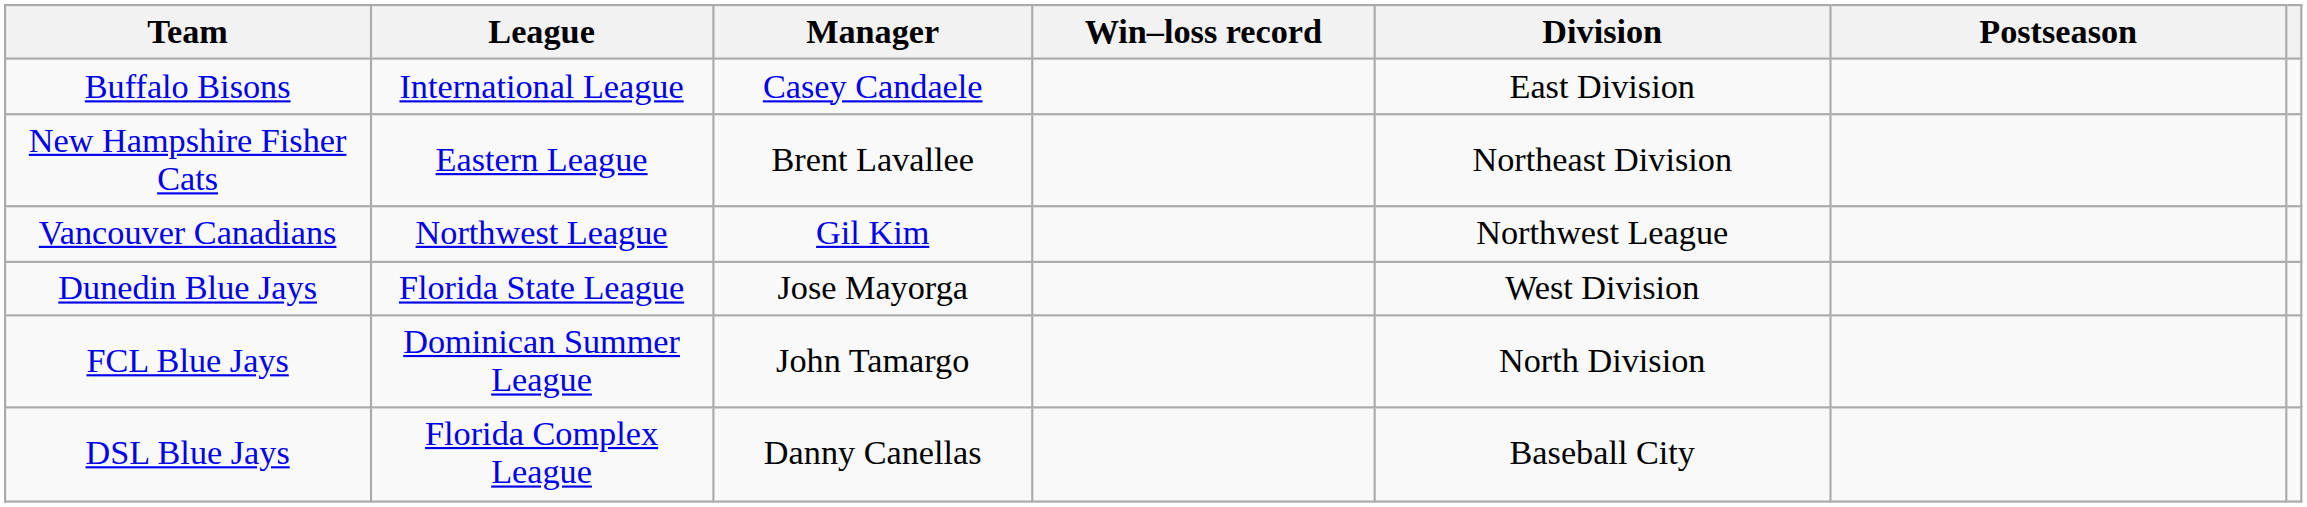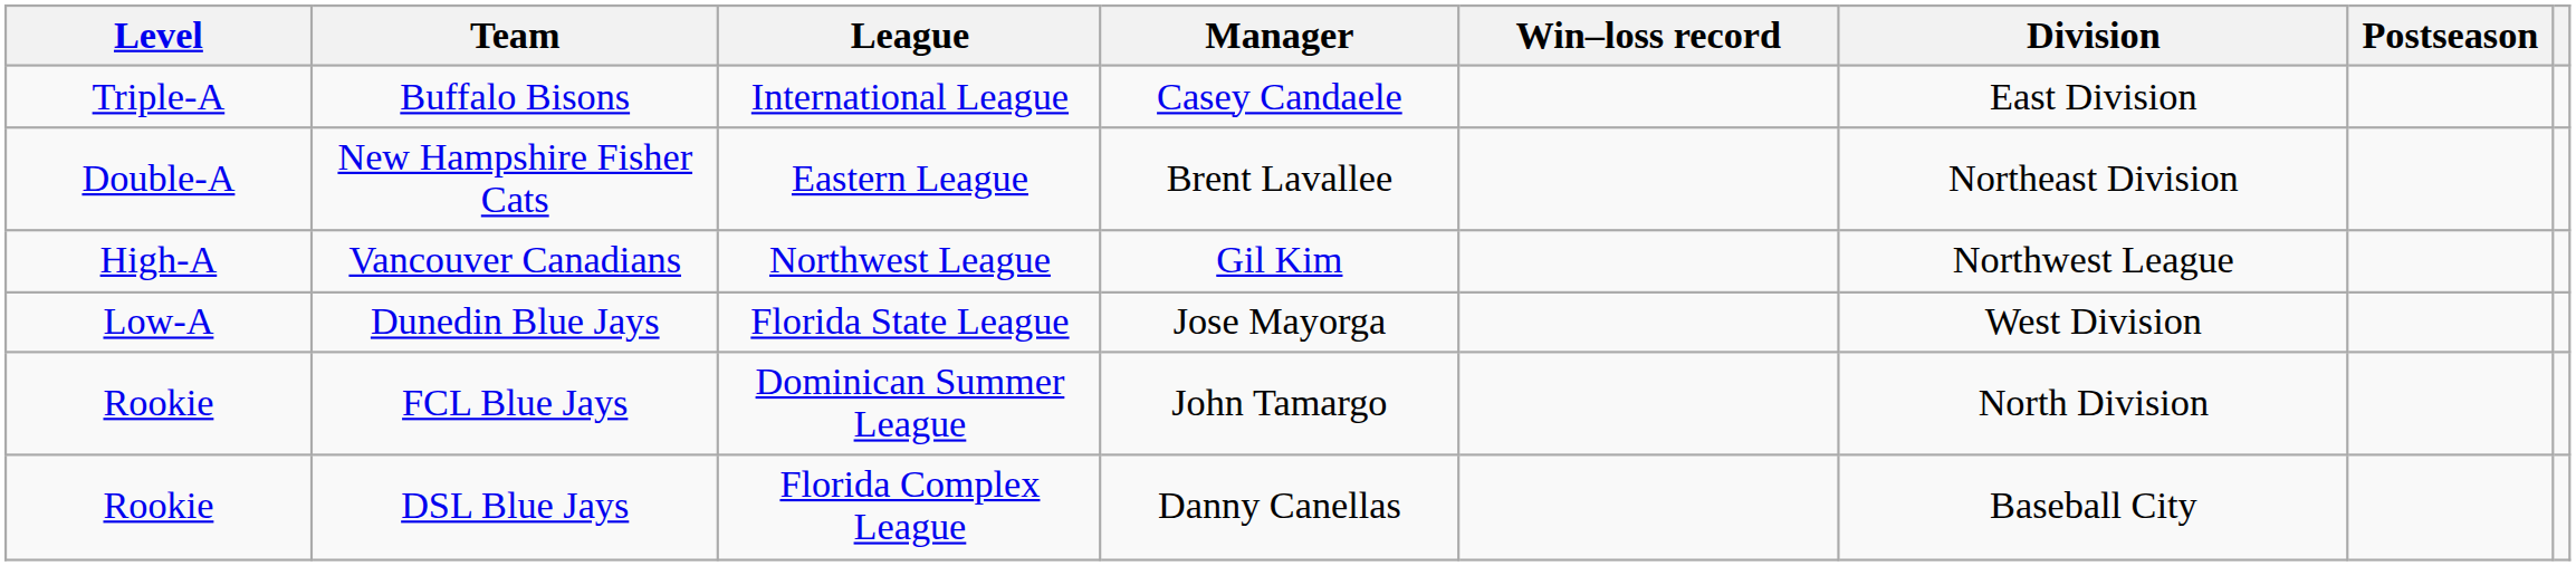 <table class="wikitable" style="width:85%; text-align:center;">
 <tr>
+<th style="width:12%;"><a href='#'>Level</a></th>
 <th style="width:16%;">Team</th>
 <th style="width:15%;">League</th>
 <th style="width:14%;">Manager</th>
 <th style="width:15%;">Win–loss record</th>
 <th style="width:20%;">Division</th>
 <th style="width:20%;">Postseason</th>
 <th style="width:5%;"></th>
 </tr>
 <tr>
+<td><a href='#'>Triple-A</a></td>
 <td><a href='#'>Buffalo Bisons</a></td>
 <td><a href='#'>International League</a></td>
 <td><a href='#'>Casey Candaele</a></td>
 <td></td>
 <td>East Division</td>
 <td></td>
 <td></td>
 </tr>
 <tr>
+<td><a href='#'>Double-A</a></td>
 <td><a href='#'>New Hampshire Fisher Cats</a></td>
 <td><a href='#'>Eastern League</a></td>
 <td>Brent Lavallee</td>
 <td></td>
 <td>Northeast Division</td>
 <td></td>
 <td></td>
 </tr>
 <tr>
+<td><a href='#'>High-A</a></td>
 <td><a href='#'>Vancouver Canadians</a></td>
 <td><a href='#'>Northwest League</a></td>
 <td><a href='#'>Gil Kim</a></td>
 <td></td>
 <td>Northwest League</td>
 <td></td>
 <td></td>
 </tr>
 <tr>
+<td><a href='#'>Low-A</a></td>
 <td><a href='#'>Dunedin Blue Jays</a></td>
 <td><a href='#'>Florida State League</a></td>
 <td>Jose Mayorga</td>
 <td></td>
 <td>West Division</td>
 <td></td>
 <td></td>
 </tr>
 <tr>
+<td><a href='#'>Rookie</a></td>
 <td><a href='#'>FCL Blue Jays</a></td>
 <td><a href='#'>Dominican Summer League</a></td>
 <td>John Tamargo</td>
 <td></td>
 <td>North Division</td>
 <td></td>
 <td></td>
 </tr>
 <tr>
+<td><a href='#'>Rookie</a></td>
 <td><a href='#'>DSL Blue Jays</a></td>
 <td><a href='#'>Florida Complex League</a></td>
 <td>Danny Canellas</td>
 <td></td>
 <td>Baseball City</td>
 <td></td>
 <td></td>
 </tr>
 </table>
